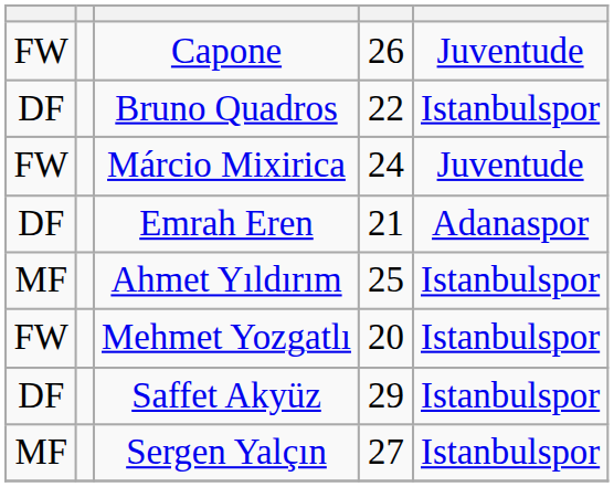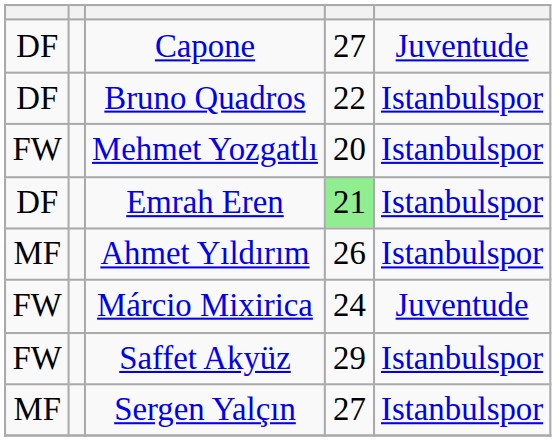 <table class="wikitable sortable" style="text-align: center">
 <tr>
 <th></th>
 <th></th>
 <th></th>
 <th></th>
 <th></th>
 </tr>
 <tr>
-<td>FW</td>
+<td>DF</td>
 <td></td>
 <td><a href='#'>Capone</a></td>
-<td>26</td>
+<td>27</td>
 <td><a href='#'>Juventude</a></td>
 </tr>
 <tr>
 <td>DF</td>
 <td></td>
 <td><a href='#'>Bruno Quadros</a></td>
 <td>22</td>
 <td><a href='#'>Istanbulspor</a></td>
 </tr>
 <tr>
 <td>FW</td>
 <td></td>
-<td><a href='#'>Márcio Mixirica</a></td>
-<td>24</td>
-<td><a href='#'>Juventude</a></td>
-</tr>
-<tr>
-<td>DF</td>
-<td></td>
-<td><a href='#'>Emrah Eren</a></td>
-<td>21</td>
-<td><a href='#'>Adanaspor</a></td>
-</tr>
-<tr>
-<td>MF</td>
-<td></td>
-<td><a href='#'>Ahmet Yıldırım</a></td>
-<td>25</td>
-<td><a href='#'>Istanbulspor</a></td>
-</tr>
-<tr>
-<td>FW</td>
-<td></td>
 <td><a href='#'>Mehmet Yozgatlı</a></td>
 <td>20</td>
 <td><a href='#'>Istanbulspor</a></td>
 </tr>
 <tr>
 <td>DF</td>
+<td></td>
+<td><a href='#'>Emrah Eren</a></td>
+<td style="background: lightgreen;">21</td>
+<td><a href='#'>Istanbulspor</a></td>
+</tr>
+<tr>
+<td>MF</td>
+<td></td>
+<td><a href='#'>Ahmet Yıldırım</a></td>
+<td>26</td>
+<td><a href='#'>Istanbulspor</a></td>
+</tr>
+<tr>
+<td>FW</td>
+<td></td>
+<td><a href='#'>Márcio Mixirica</a></td>
+<td>24</td>
+<td><a href='#'>Juventude</a></td>
+</tr>
+<tr>
+<td>FW</td>
 <td></td>
 <td><a href='#'>Saffet Akyüz</a></td>
 <td>29</td>
 <td><a href='#'>Istanbulspor</a></td>
 </tr>
 <tr>
 <td>MF</td>
 <td></td>
 <td><a href='#'>Sergen Yalçın</a></td>
 <td>27</td>
 <td><a href='#'>Istanbulspor</a></td>
 </tr>
 <tr>
 </tr>
 </table>
